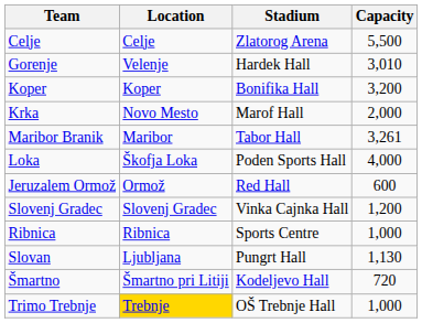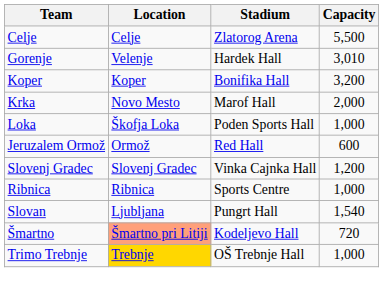 <table class="wikitable sortable" style="text-align: left;">
 <tr>
 <th>Team</th>
 <th>Location</th>
 <th>Stadium</th>
 <th>Capacity</th>
 </tr>
 <tr>
 <td><a href='#'>Celje</a></td>
 <td><a href='#'>Celje</a></td>
 <td><a href='#'>Zlatorog Arena</a></td>
 <td align="center">5,500</td>
 </tr>
 <tr>
 <td><a href='#'>Gorenje</a></td>
 <td><a href='#'>Velenje</a></td>
 <td>Hardek Hall</td>
 <td align="center">3,010</td>
 </tr>
 <tr>
 <td><a href='#'>Koper</a></td>
 <td><a href='#'>Koper</a></td>
 <td><a href='#'>Bonifika Hall</a></td>
 <td align="center">3,200</td>
 </tr>
 <tr>
 <td><a href='#'>Krka</a></td>
 <td><a href='#'>Novo Mesto</a></td>
 <td>Marof Hall</td>
 <td align="center">2,000</td>
 </tr>
 <tr>
-<td><a href='#'>Maribor Branik</a></td>
-<td><a href='#'>Maribor</a></td>
-<td><a href='#'>Tabor Hall</a></td>
-<td align="center">3,261</td>
-</tr>
-<tr>
 <td><a href='#'>Loka</a></td>
 <td><a href='#'>Škofja Loka</a></td>
 <td>Poden Sports Hall</td>
-<td align="center">4,000</td>
+<td align="center">1,000</td>
 </tr>
 <tr>
 <td><a href='#'>Jeruzalem Ormož</a></td>
 <td><a href='#'>Ormož</a></td>
 <td><a href='#'>Red Hall</a></td>
 <td align="center">600</td>
 </tr>
 <tr>
 <td><a href='#'>Slovenj Gradec</a></td>
 <td><a href='#'>Slovenj Gradec</a></td>
 <td>Vinka Cajnka Hall</td>
 <td align="center">1,200</td>
 </tr>
 <tr>
 <td><a href='#'>Ribnica</a></td>
 <td><a href='#'>Ribnica</a></td>
 <td>Sports Centre</td>
 <td align="center">1,000</td>
 </tr>
 <tr>
 <td><a href='#'>Slovan</a></td>
 <td><a href='#'>Ljubljana</a></td>
 <td>Pungrt Hall</td>
-<td align="center">1,130</td>
+<td align="center">1,540</td>
 </tr>
 <tr>
 <td><a href='#'>Šmartno</a></td>
-<td><a href='#'>Šmartno pri Litiji</a></td>
+<td style="background: lightsalmon;"><a href='#'>Šmartno pri Litiji</a></td>
 <td><a href='#'>Kodeljevo Hall</a></td>
 <td align="center">720</td>
 </tr>
 <tr>
 <td><a href='#'>Trimo Trebnje</a></td>
 <td style="background: gold;"><a href='#'>Trebnje</a></td>
 <td>OŠ Trebnje Hall</td>
 <td align="center">1,000</td>
 </tr>
 </table>
